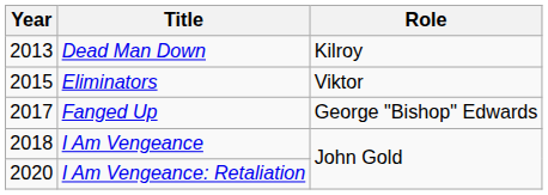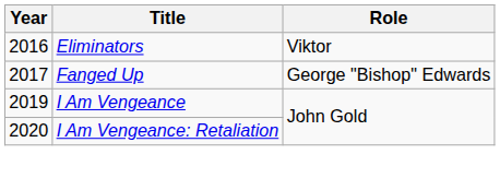 <table class="wikitable sortable">
 <tr>
 <th>Year</th>
 <th>Title</th>
 <th>Role</th>
 </tr>
 <tr>
-<td>2013</td>
-<td><em><a href='#'>Dead Man Down</a></em></td>
-<td>Kilroy</td>
-</tr>
-<tr>
-<td>2015</td>
+<td>2016</td>
 <td><em><a href='#'>Eliminators</a></em></td>
 <td>Viktor</td>
 </tr>
 <tr>
 <td>2017</td>
 <td><em><a href='#'>Fanged Up</a></em></td>
 <td>George "Bishop" Edwards</td>
 </tr>
 <tr>
-<td>2018</td>
+<td>2019</td>
 <td><em><a href='#'>I Am Vengeance</a></em></td>
 <td rowspan="2">John Gold</td>
 </tr>
 <tr>
 <td>2020</td>
 <td><em><a href='#'>I Am Vengeance: Retaliation</a></em></td>
 </tr>
 </table>
